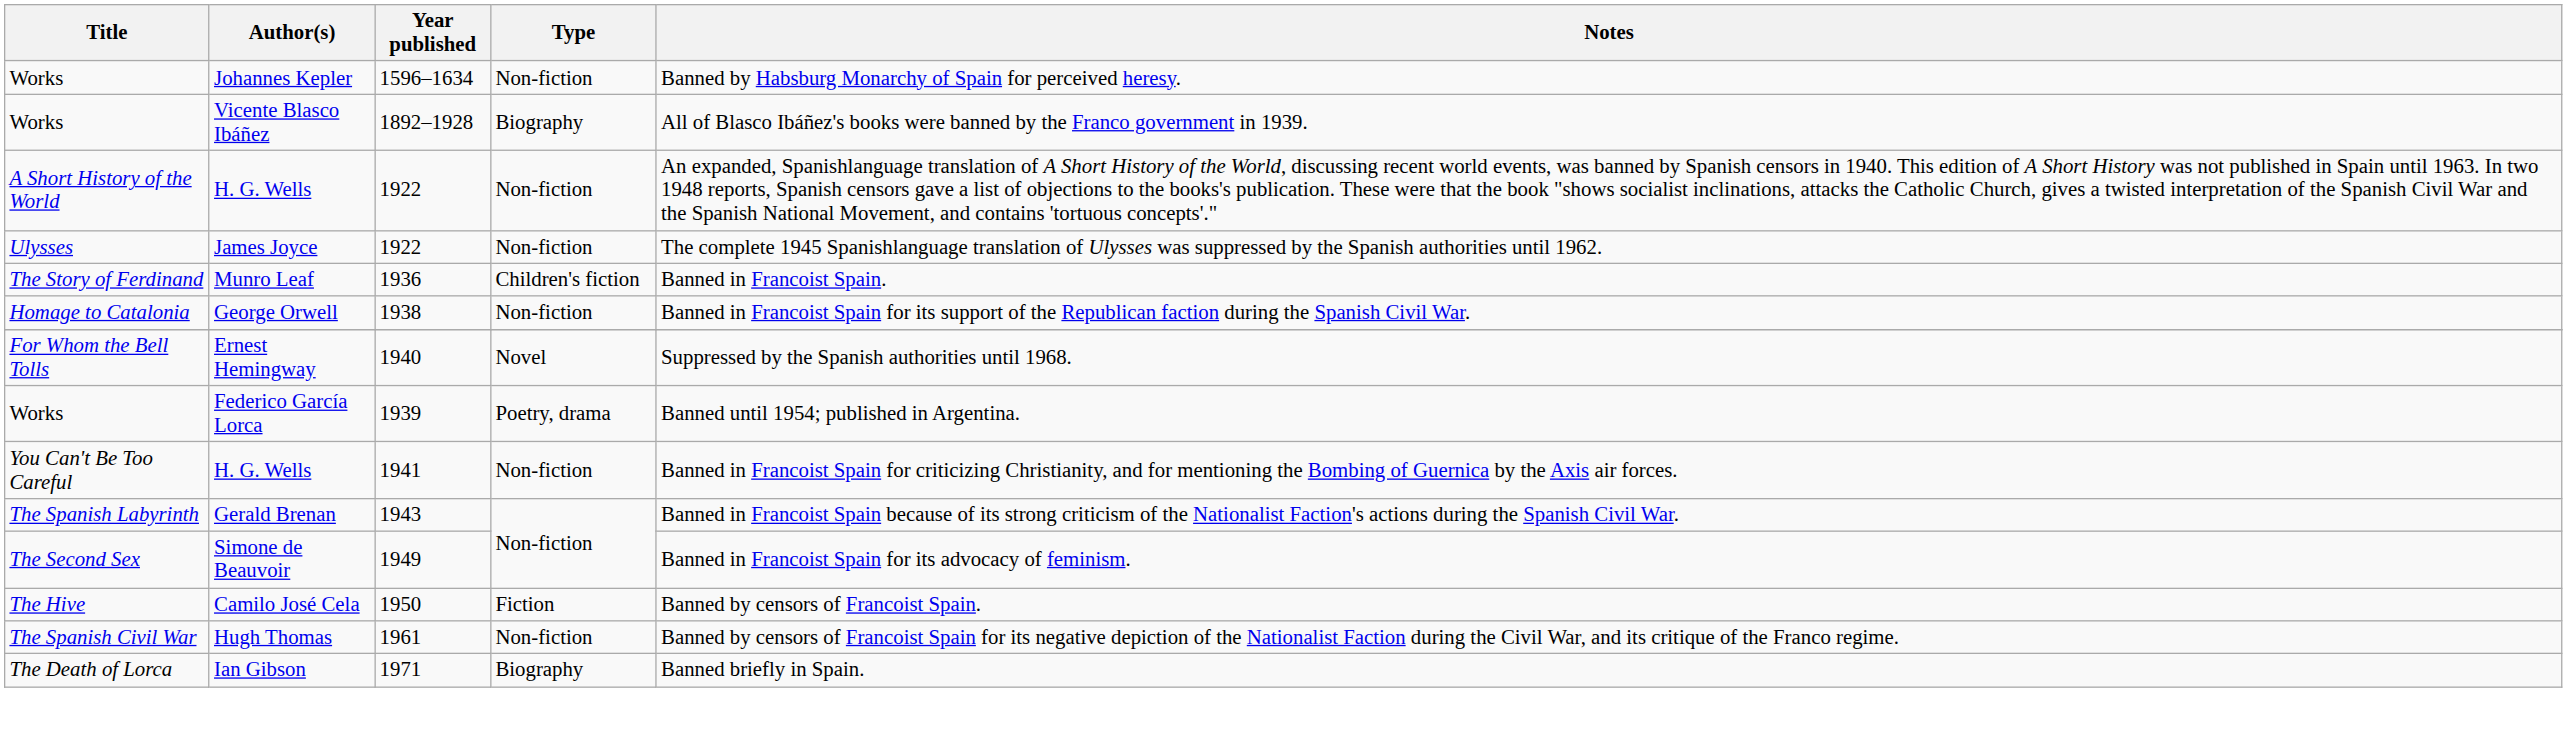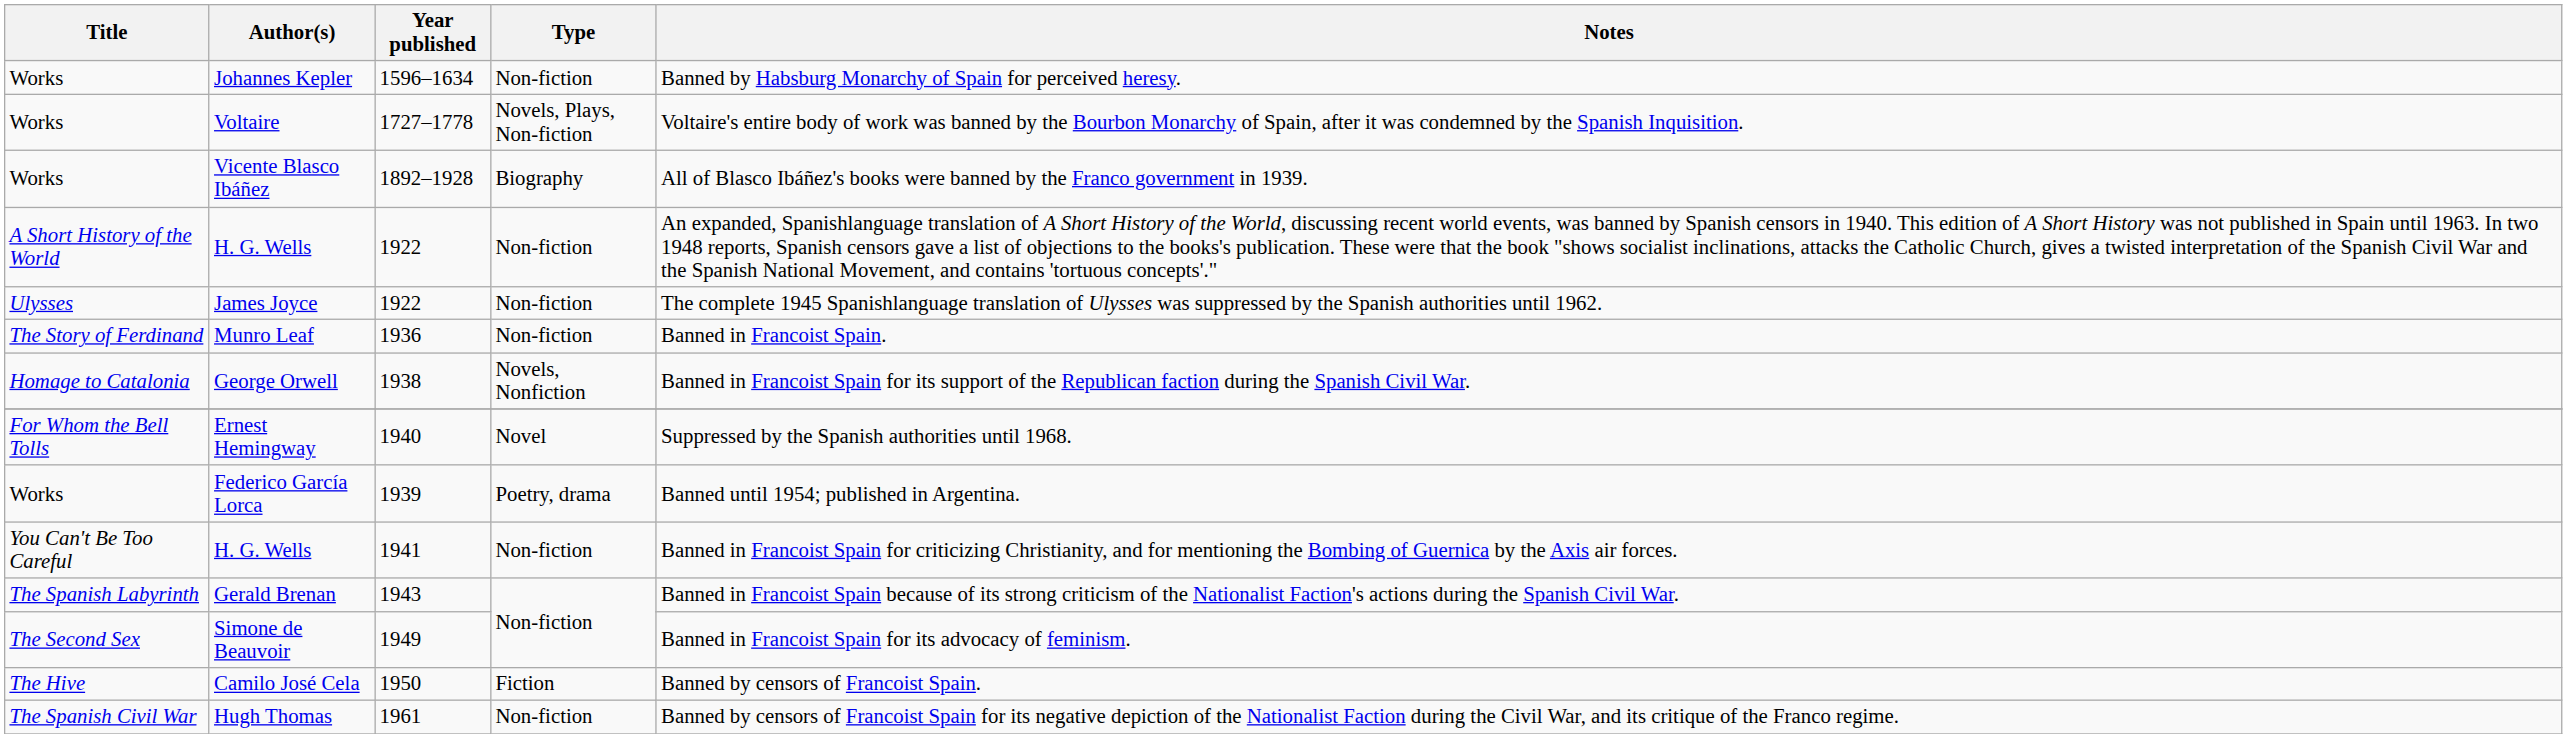 <table class="wikitable sortable sticky-header">
 <tr>
 <th width="150pt">Title</th>
 <th width="120pt">Author(s)</th>
 <th>Year published</th>
 <th width="120pt">Type</th>
 <th class="unsortable">Notes</th>
 </tr>
 <tr>
 <td>Works</td>
 <td><a href='#'>Johannes Kepler</a></td>
 <td>1596–1634</td>
 <td>Non-fiction</td>
 <td>Banned by <a href='#'>Habsburg Monarchy of Spain</a> for perceived <a href='#'>heresy</a>.</td>
+</tr>
+<tr>
+<td>Works</td>
+<td><a href='#'>Voltaire</a></td>
+<td>1727–1778</td>
+<td>Novels, Plays, Non-fiction</td>
+<td>Voltaire's entire body of work was banned by the <a href='#'>Bourbon Monarchy</a> of Spain, after it was condemned by the <a href='#'>Spanish Inquisition</a>.</td>
 </tr>
 <tr>
 <td>Works</td>
 <td><a href='#'>Vicente Blasco Ibáñez</a></td>
 <td>1892–1928</td>
 <td>Biography</td>
 <td>All of Blasco Ibáñez's books were banned by the <a href='#'>Franco government</a> in 1939.</td>
 </tr>
 <tr>
 <td><em><a href='#'>A Short History of the World</a></em></td>
 <td><a href='#'>H. G. Wells</a></td>
 <td>1922</td>
 <td>Non-fiction</td>
 <td>An expanded, Spanishlanguage translation of <em>A Short History of the World</em>, discussing recent world events, was banned by Spanish censors in 1940. This edition of <em>A Short History</em> was not published in Spain until 1963. In two 1948 reports, Spanish censors gave a list of objections to the books's publication. These were that the book "shows socialist inclinations, attacks the Catholic Church, gives a twisted interpretation of the Spanish Civil War and the Spanish National Movement, and contains 'tortuous concepts'."</td>
 </tr>
 <tr>
 <td><em><a href='#'>Ulysses</a></em></td>
 <td><a href='#'>James Joyce</a></td>
 <td>1922</td>
 <td>Non-fiction</td>
 <td>The complete 1945 Spanishlanguage translation of <em>Ulysses</em> was suppressed by the Spanish authorities until 1962.</td>
 </tr>
 <tr>
 <td><em><a href='#'>The Story of Ferdinand</a></em></td>
 <td><a href='#'>Munro Leaf</a></td>
 <td>1936</td>
-<td>Children's fiction</td>
+<td>Non-fiction</td>
 <td>Banned in <a href='#'>Francoist Spain</a>.</td>
 </tr>
 <tr>
 <td><em><a href='#'>Homage to Catalonia</a></em></td>
 <td><a href='#'>George Orwell</a></td>
 <td>1938</td>
-<td>Non-fiction</td>
+<td>Novels, Nonfiction</td>
 <td>Banned in <a href='#'>Francoist Spain</a> for its support of the <a href='#'>Republican faction</a> during the <a href='#'>Spanish Civil War</a>.</td>
 </tr>
 <tr>
 </tr>
 <tr>
 <td><em><a href='#'>For Whom the Bell Tolls</a></em></td>
 <td><a href='#'>Ernest Hemingway</a></td>
 <td>1940</td>
 <td>Novel</td>
 <td>Suppressed by the Spanish authorities until 1968.</td>
 </tr>
 <tr>
 <td>Works</td>
 <td><a href='#'>Federico García Lorca</a></td>
 <td>1939</td>
 <td>Poetry, drama</td>
 <td>Banned until 1954; published in Argentina.</td>
 </tr>
 <tr>
 <td><em>You Can't Be Too Careful</em></td>
 <td><a href='#'>H. G. Wells</a></td>
 <td>1941</td>
 <td>Non-fiction</td>
 <td>Banned in <a href='#'>Francoist Spain</a> for criticizing Christianity, and for mentioning the <a href='#'>Bombing of Guernica</a> by the <a href='#'>Axis</a> air forces.</td>
 </tr>
 <tr>
 <td><em><a href='#'>The Spanish Labyrinth</a></em></td>
 <td><a href='#'>Gerald Brenan</a></td>
 <td>1943</td>
 <td rowspan="2">Non-fiction</td>
 <td>Banned in <a href='#'>Francoist Spain</a> because of its strong criticism of the <a href='#'>Nationalist Faction</a>'s actions during the <a href='#'>Spanish Civil War</a>.</td>
 </tr>
 <tr>
 <td><em><a href='#'>The Second Sex</a></em></td>
 <td><a href='#'>Simone de Beauvoir</a></td>
 <td>1949</td>
 <td>Banned in <a href='#'>Francoist Spain</a> for its advocacy of <a href='#'>feminism</a>.</td>
 </tr>
 <tr>
 <td><em><a href='#'>The Hive</a></em></td>
 <td><a href='#'>Camilo José Cela</a></td>
 <td>1950</td>
 <td>Fiction</td>
 <td>Banned by censors of <a href='#'>Francoist Spain</a>.</td>
 </tr>
 <tr>
 <td><em><a href='#'>The Spanish Civil War</a></em></td>
 <td><a href='#'>Hugh Thomas</a></td>
 <td>1961</td>
 <td>Non-fiction</td>
 <td>Banned by censors of <a href='#'>Francoist Spain</a> for its negative depiction of the <a href='#'>Nationalist Faction</a> during the Civil War, and its critique of the Franco regime.</td>
 </tr>
-<tr>
-<td><em>The Death of Lorca</em></td>
-<td><a href='#'>Ian Gibson</a></td>
-<td>1971</td>
-<td>Biography</td>
-<td>Banned briefly in Spain.</td>
-</tr>
 </table>
